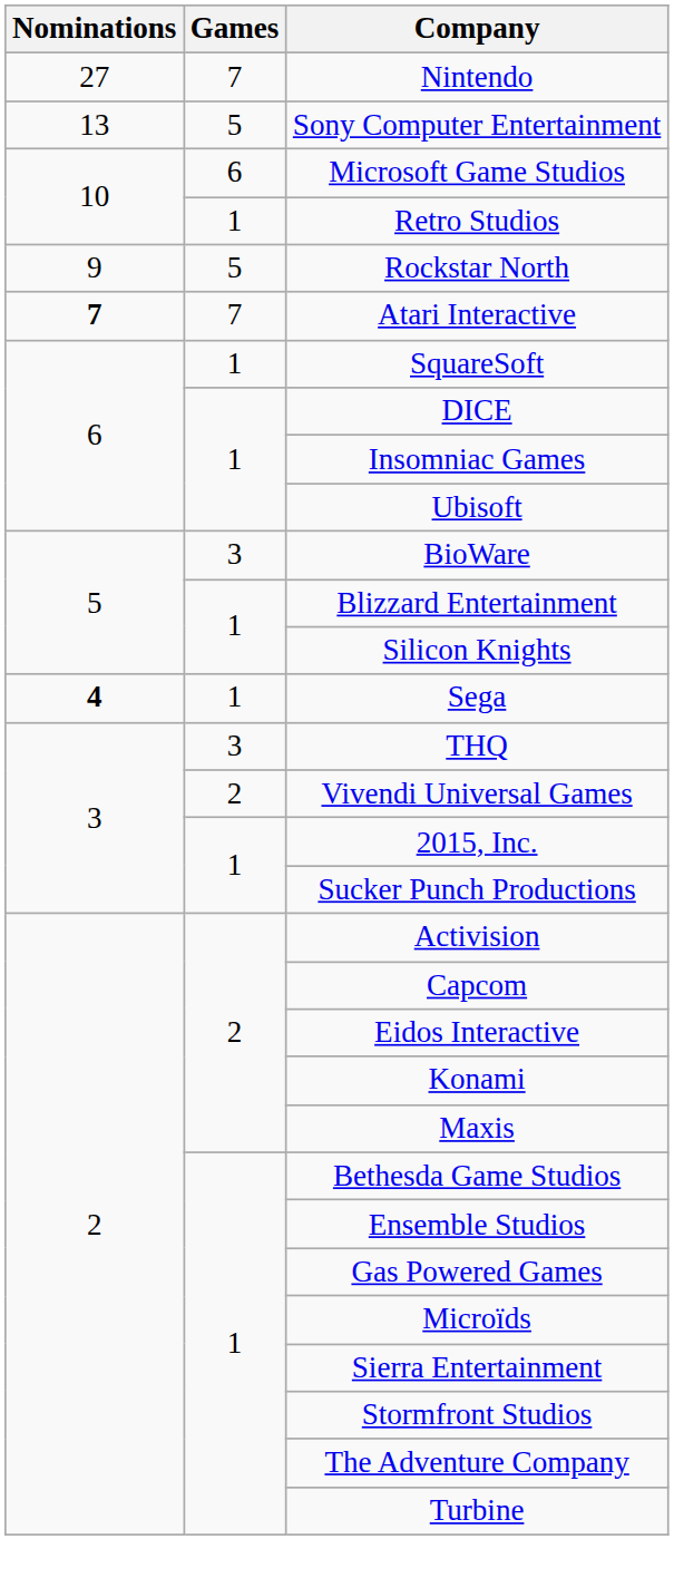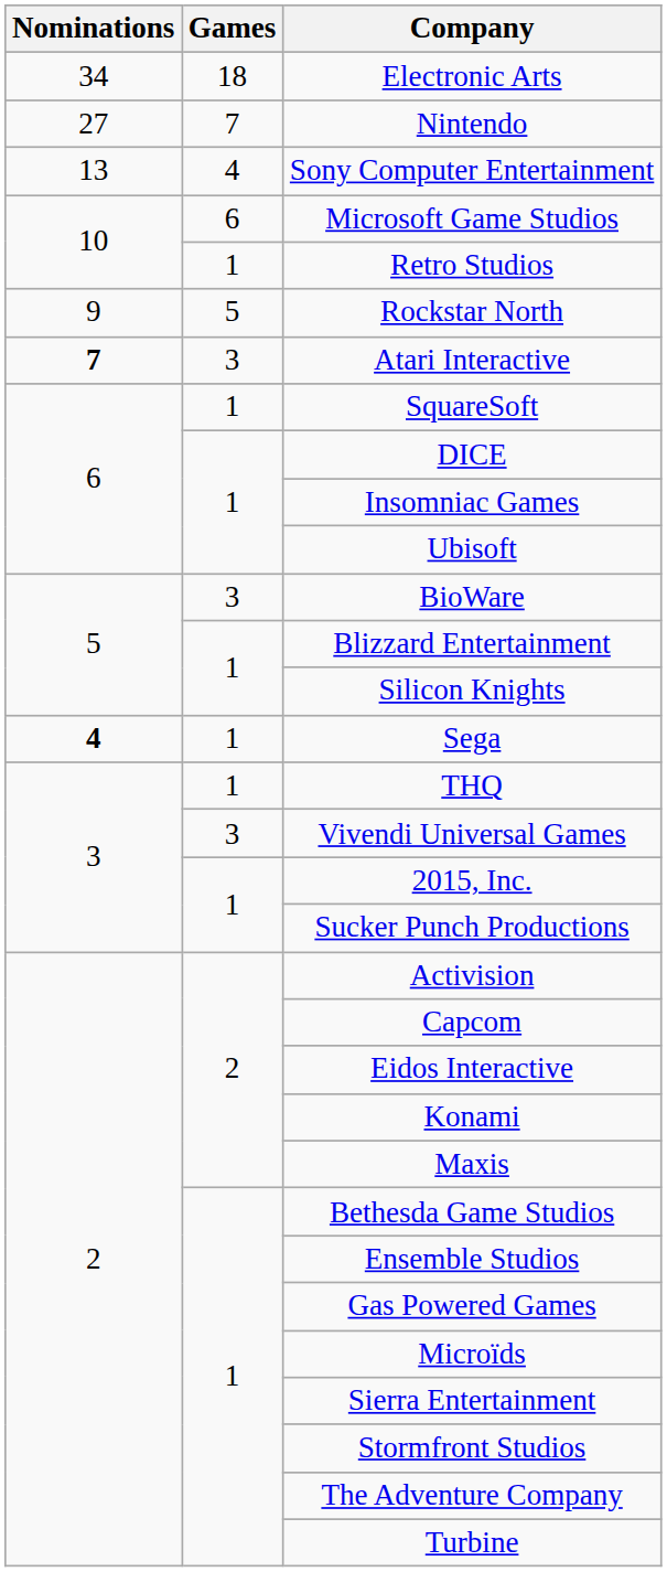 <table class="wikitable floatright" rowspan="2" style="text-align:center;" background: #f6e39c;>
 <tr>
 <th scope="col">Nominations</th>
 <th scope="col">Games</th>
 <th scope="col">Company</th>
+</tr>
+<tr>
+<td>34</td>
+<td>18</td>
+<td><a href='#'>Electronic Arts</a></td>
 </tr>
 <tr>
 <td>27</td>
 <td>7</td>
 <td><a href='#'>Nintendo</a></td>
 </tr>
 <tr>
 <td>13</td>
-<td>5</td>
+<td>4</td>
 <td><a href='#'>Sony Computer Entertainment</a></td>
 </tr>
 <tr>
 <td rowspan=2>10</td>
 <td>6</td>
 <td><a href='#'>Microsoft Game Studios</a></td>
 </tr>
 <tr>
 <td>1</td>
 <td><a href='#'>Retro Studios</a></td>
 </tr>
 <tr>
 <td>9</td>
 <td>5</td>
 <td><a href='#'>Rockstar North</a></td>
 </tr>
 <tr>
 <td><strong>7</strong></td>
-<td>7</td>
+<td>3</td>
 <td><a href='#'>Atari Interactive</a></td>
 </tr>
 <tr>
 <td rowspan=4>6</td>
 <td>1</td>
 <td><a href='#'>SquareSoft</a></td>
 </tr>
 <tr>
 <td rowspan=3>1</td>
 <td><a href='#'>DICE</a></td>
 </tr>
 <tr>
 <td><a href='#'>Insomniac Games</a></td>
 </tr>
 <tr>
 <td><a href='#'>Ubisoft</a></td>
 </tr>
 <tr>
 <td rowspan=3>5</td>
 <td>3</td>
 <td><a href='#'>BioWare</a></td>
 </tr>
 <tr>
 <td rowspan=2>1</td>
 <td><a href='#'>Blizzard Entertainment</a></td>
 </tr>
 <tr>
 <td><a href='#'>Silicon Knights</a></td>
 </tr>
 <tr>
 <td><strong>4</strong></td>
 <td>1</td>
 <td><a href='#'>Sega</a></td>
 </tr>
 <tr>
 <td rowspan=4>3</td>
-<td>3</td>
+<td>1</td>
 <td><a href='#'>THQ</a></td>
 </tr>
 <tr>
-<td>2</td>
+<td>3</td>
 <td><a href='#'>Vivendi Universal Games</a></td>
 </tr>
 <tr>
 <td rowspan=2>1</td>
 <td><a href='#'>2015, Inc.</a></td>
 </tr>
 <tr>
 <td><a href='#'>Sucker Punch Productions</a></td>
 </tr>
 <tr>
 <td rowspan=15>2</td>
 <td rowspan=5>2</td>
 <td><a href='#'>Activision</a></td>
 </tr>
 <tr>
 <td><a href='#'>Capcom</a></td>
 </tr>
 <tr>
 <td><a href='#'>Eidos Interactive</a></td>
 </tr>
 <tr>
 <td><a href='#'>Konami</a></td>
 </tr>
 <tr>
 <td><a href='#'>Maxis</a></td>
 </tr>
 <tr>
 <td rowspan=10>1</td>
 <td><a href='#'>Bethesda Game Studios</a></td>
 </tr>
 <tr>
 <td><a href='#'>Ensemble Studios</a></td>
 </tr>
 <tr>
 <td><a href='#'>Gas Powered Games</a></td>
 </tr>
 <tr>
 <td><a href='#'>Microïds</a></td>
 </tr>
 <tr>
 <td><a href='#'>Sierra Entertainment</a></td>
 </tr>
 <tr>
 <td><a href='#'>Stormfront Studios</a></td>
 </tr>
 <tr>
 <td><a href='#'>The Adventure Company</a></td>
 </tr>
 <tr>
 <td><a href='#'>Turbine</a></td>
 </tr>
 </table>
